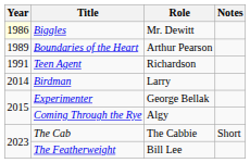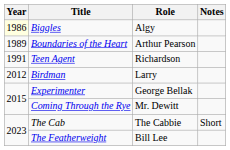 <table class="wikitable sortable">
 <tr>
 <th>Year</th>
 <th>Title</th>
 <th>Role</th>
 <th class="unsortable">Notes</th>
 </tr>
 <tr>
 <td style="background: lightyellow;">1986</td>
 <td><em><a href='#'>Biggles</a></em></td>
-<td>Mr. Dewitt</td>
+<td>Algy</td>
 <td></td>
 </tr>
 <tr>
 <td>1989</td>
 <td><em><a href='#'>Boundaries of the Heart</a></em></td>
 <td>Arthur Pearson</td>
 <td></td>
 </tr>
 <tr>
 <td>1991</td>
 <td><em><a href='#'>Teen Agent</a></em></td>
 <td>Richardson</td>
 <td></td>
 </tr>
 <tr>
-<td>2014</td>
+<td>2012</td>
 <td><em><a href='#'>Birdman</a></em></td>
 <td>Larry</td>
 <td></td>
 </tr>
 <tr>
 <td rowspan="2">2015</td>
 <td><em><a href='#'>Experimenter</a></em></td>
 <td>George Bellak</td>
 <td></td>
 </tr>
 <tr>
 <td><em><a href='#'>Coming Through the Rye</a></em></td>
-<td>Algy</td>
+<td>Mr. Dewitt</td>
 <td></td>
 </tr>
 <tr>
 <td rowspan="2">2023</td>
 <td><em>The Cab</em></td>
 <td>The Cabbie</td>
 <td>Short</td>
 </tr>
 <tr>
 <td><em><a href='#'>The Featherweight</a></em></td>
 <td>Bill Lee</td>
 <td></td>
 </tr>
 </table>
